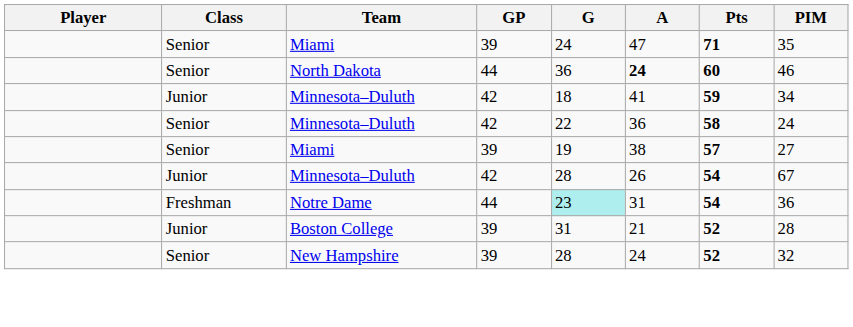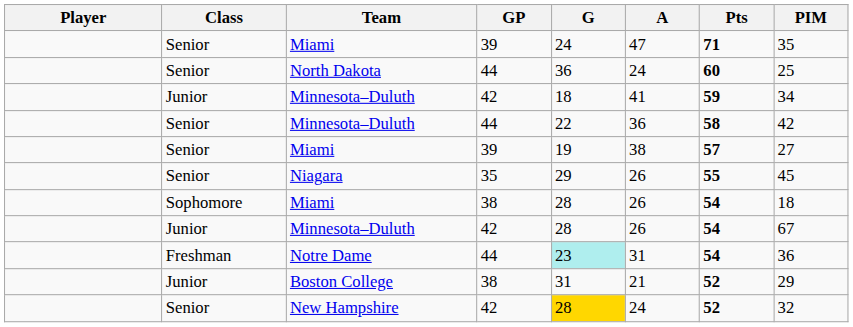 <table class="wikitable sortable">
 <tr>
 <th style="width: 9em;">Player</th>
 <th style="width: 7em;">Class</th>
 <th style="width: 11em;">Team</th>
 <th style="width: 4em;">GP</th>
 <th style="width: 4em;">G</th>
 <th style="width: 4em;">A</th>
 <th style="width: 4em;">Pts</th>
 <th style="width: 4em;">PIM</th>
 </tr>
 <tr>
 <td></td>
 <td>Senior</td>
 <td><a href='#'>Miami</a></td>
 <td>39</td>
 <td>24</td>
 <td>47</td>
 <td><strong>71</strong></td>
 <td>35</td>
 </tr>
 <tr>
 <td></td>
 <td>Senior</td>
 <td><a href='#'>North Dakota</a></td>
 <td>44</td>
 <td>36</td>
-<td><strong>24</strong></td>
+<td>24</td>
 <td><strong>60</strong></td>
-<td>46</td>
+<td>25</td>
 </tr>
 <tr>
 <td></td>
 <td>Junior</td>
 <td><a href='#'>Minnesota–Duluth</a></td>
 <td>42</td>
 <td>18</td>
 <td>41</td>
 <td><strong>59</strong></td>
 <td>34</td>
 </tr>
 <tr>
 <td></td>
 <td>Senior</td>
 <td><a href='#'>Minnesota–Duluth</a></td>
-<td>42</td>
+<td>44</td>
 <td>22</td>
 <td>36</td>
 <td><strong>58</strong></td>
-<td>24</td>
+<td>42</td>
 </tr>
 <tr>
 <td></td>
 <td>Senior</td>
 <td><a href='#'>Miami</a></td>
 <td>39</td>
 <td>19</td>
 <td>38</td>
 <td><strong>57</strong></td>
 <td>27</td>
+</tr>
+<tr>
+<td></td>
+<td>Senior</td>
+<td><a href='#'>Niagara</a></td>
+<td>35</td>
+<td>29</td>
+<td>26</td>
+<td><strong>55</strong></td>
+<td>45</td>
+</tr>
+<tr>
+<td></td>
+<td>Sophomore</td>
+<td><a href='#'>Miami</a></td>
+<td>38</td>
+<td>28</td>
+<td>26</td>
+<td><strong>54</strong></td>
+<td>18</td>
 </tr>
 <tr>
 <td></td>
 <td>Junior</td>
 <td><a href='#'>Minnesota–Duluth</a></td>
 <td>42</td>
 <td>28</td>
 <td>26</td>
 <td><strong>54</strong></td>
 <td>67</td>
 </tr>
 <tr>
 <td></td>
 <td>Freshman</td>
 <td><a href='#'>Notre Dame</a></td>
 <td>44</td>
 <td style="background: paleturquoise;">23</td>
 <td>31</td>
 <td><strong>54</strong></td>
 <td>36</td>
 </tr>
 <tr>
 <td></td>
 <td>Junior</td>
 <td><a href='#'>Boston College</a></td>
-<td>39</td>
+<td>38</td>
 <td>31</td>
 <td>21</td>
 <td><strong>52</strong></td>
-<td>28</td>
+<td>29</td>
 </tr>
 <tr>
 <td></td>
 <td>Senior</td>
 <td><a href='#'>New Hampshire</a></td>
-<td>39</td>
-<td>28</td>
+<td>42</td>
+<td style="background: gold;">28</td>
 <td>24</td>
 <td><strong>52</strong></td>
 <td>32</td>
 </tr>
 </table>
